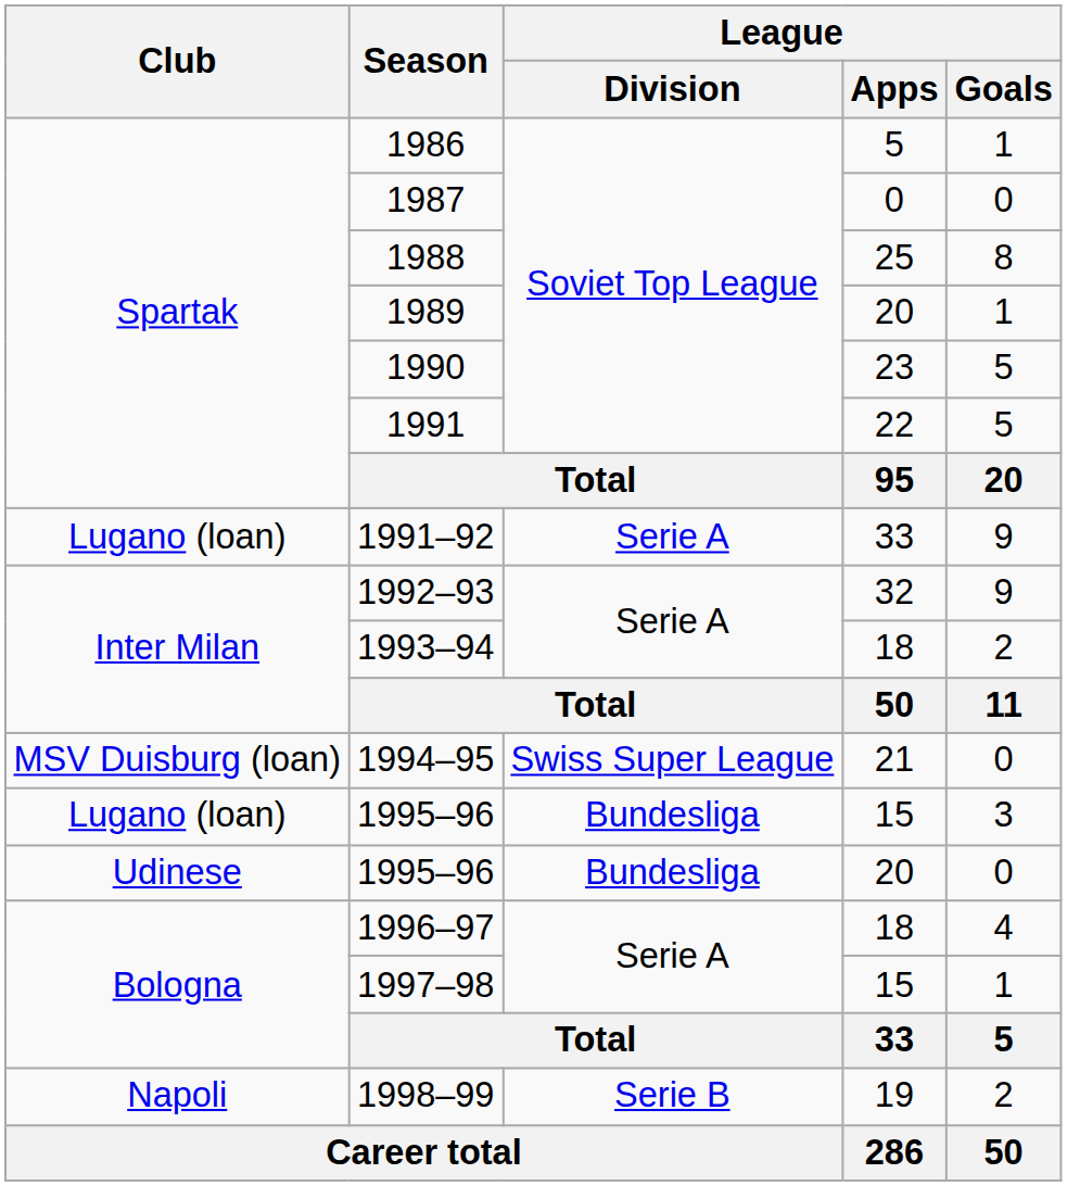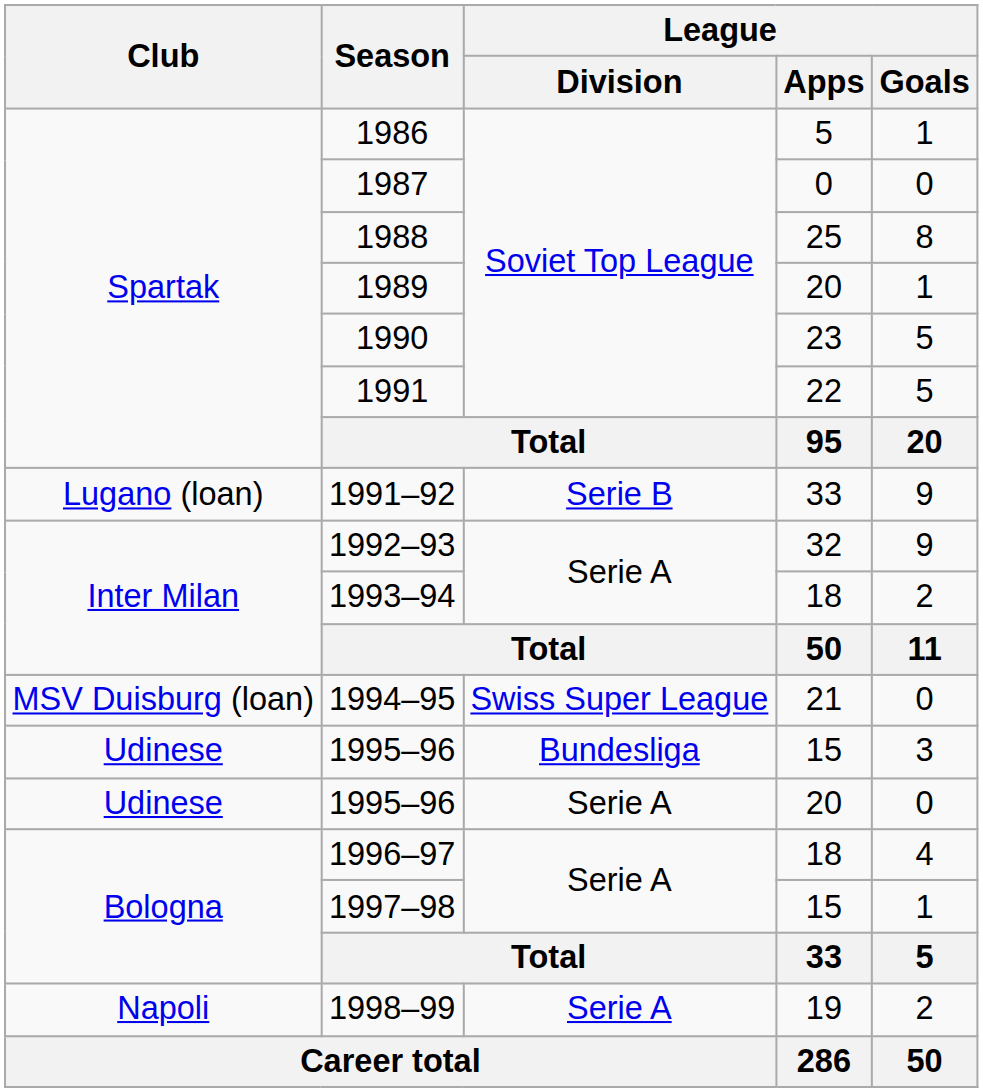 <table class="wikitable" style="text-align:center">
 <tr>
 <th rowspan="2">Club</th>
 <th rowspan="2">Season</th>
 <th colspan="3">League</th>
 </tr>
 <tr>
 <th>Division</th>
 <th>Apps</th>
 <th>Goals</th>
 </tr>
 <tr>
 <td rowspan="7"><a href='#'>Spartak</a></td>
 <td>1986</td>
 <td rowspan="6"><a href='#'>Soviet Top League</a></td>
 <td>5</td>
 <td>1</td>
 </tr>
 <tr>
 <td>1987</td>
 <td>0</td>
 <td>0</td>
 </tr>
 <tr>
 <td>1988</td>
 <td>25</td>
 <td>8</td>
 </tr>
 <tr>
 <td>1989</td>
 <td>20</td>
 <td>1</td>
 </tr>
 <tr>
 <td>1990</td>
 <td>23</td>
 <td>5</td>
 </tr>
 <tr>
 <td>1991</td>
 <td>22</td>
 <td>5</td>
 </tr>
 <tr>
 <th colspan="2">Total</th>
 <th>95</th>
 <th>20</th>
 </tr>
 <tr>
 <td><a href='#'>Lugano</a> (loan)</td>
 <td>1991–92</td>
-<td><a href='#'>Serie A</a></td>
+<td><a href='#'>Serie B</a></td>
 <td>33</td>
 <td>9</td>
 </tr>
 <tr>
 <td rowspan="3"><a href='#'>Inter Milan</a></td>
 <td>1992–93</td>
 <td rowspan="2">Serie A</td>
 <td>32</td>
 <td>9</td>
 </tr>
 <tr>
 <td>1993–94</td>
 <td>18</td>
 <td>2</td>
 </tr>
 <tr>
 <th colspan="2">Total</th>
 <th>50</th>
 <th>11</th>
 </tr>
 <tr>
 <td><a href='#'>MSV Duisburg</a> (loan)</td>
 <td>1994–95</td>
 <td><a href='#'>Swiss Super League</a></td>
 <td>21</td>
 <td>0</td>
 </tr>
 <tr>
-<td><a href='#'>Lugano</a> (loan)</td>
+<td><a href='#'>Udinese</a></td>
 <td>1995–96</td>
 <td><a href='#'>Bundesliga</a></td>
 <td>15</td>
 <td>3</td>
 </tr>
 <tr>
 <td><a href='#'>Udinese</a></td>
 <td>1995–96</td>
-<td><a href='#'>Bundesliga</a></td>
+<td>Serie A</td>
 <td>20</td>
 <td>0</td>
 </tr>
 <tr>
 <td rowspan="3"><a href='#'>Bologna</a></td>
 <td>1996–97</td>
 <td rowspan="2">Serie A</td>
 <td>18</td>
 <td>4</td>
 </tr>
 <tr>
 <td>1997–98</td>
 <td>15</td>
 <td>1</td>
 </tr>
 <tr>
 <th colspan="2">Total</th>
 <th>33</th>
 <th>5</th>
 </tr>
 <tr>
 <td><a href='#'>Napoli</a></td>
 <td>1998–99</td>
-<td><a href='#'>Serie B</a></td>
+<td><a href='#'>Serie A</a></td>
 <td>19</td>
 <td>2</td>
 </tr>
 <tr>
 <th colspan="3">Career total</th>
 <th>286</th>
 <th>50</th>
 </tr>
 </table>
